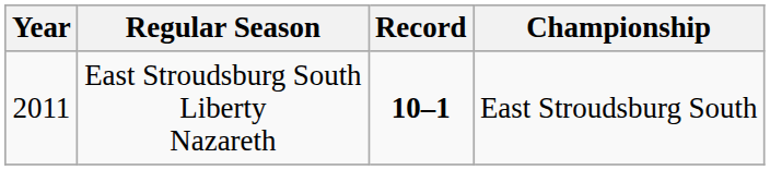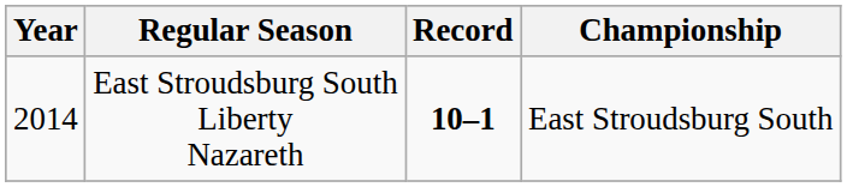 <table class="wikitable" style="text-align:center">
 <tr>
 <th>Year</th>
 <th>Regular Season</th>
 <th>Record</th>
 <th>Championship</th>
 </tr>
 <tr>
-<td>2011</td>
+<td>2014</td>
 <td>East Stroudsburg South<br>Liberty<br>Nazareth</td>
 <td><strong>10–1</strong></td>
 <td>East Stroudsburg South</td>
 </tr>
 </table>
